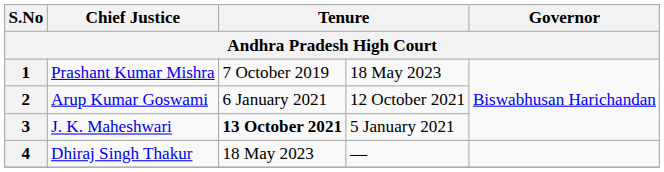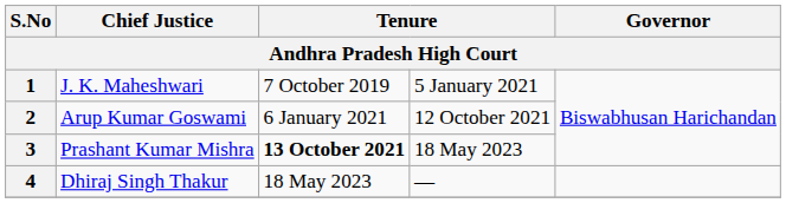 <table class="wikitable sortable">
 <tr>
 <th><strong>S.No</strong></th>
 <th>Chief Justice</th>
 <th colspan="2">Tenure</th>
 <th>Governor</th>
 </tr>
 <tr>
 <th colspan="5">Andhra Pradesh High Court</th>
 </tr>
 <tr>
 <th>1</th>
-<td><a href='#'>Prashant Kumar Mishra</a></td>
+<td><a href='#'>J. K. Maheshwari</a></td>
 <td>7 October 2019</td>
-<td>18 May 2023</td>
+<td>5 January 2021</td>
 <td rowspan="3"><a href='#'>Biswabhusan Harichandan</a></td>
 </tr>
 <tr>
 <th>2</th>
 <td><a href='#'>Arup Kumar Goswami</a></td>
 <td>6 January 2021</td>
 <td>12 October 2021</td>
 </tr>
 <tr>
 <th>3</th>
-<td><a href='#'>J. K. Maheshwari</a></td>
+<td><a href='#'>Prashant Kumar Mishra</a></td>
 <td><strong>13 October 2021</strong></td>
-<td>5 January 2021</td>
+<td>18 May 2023</td>
 </tr>
 <tr>
 <th>4</th>
 <td><a href='#'>Dhiraj Singh Thakur</a></td>
 <td>18 May 2023</td>
 <td>—</td>
 <td></td>
 </tr>
 <tr>
 </tr>
 </table>
